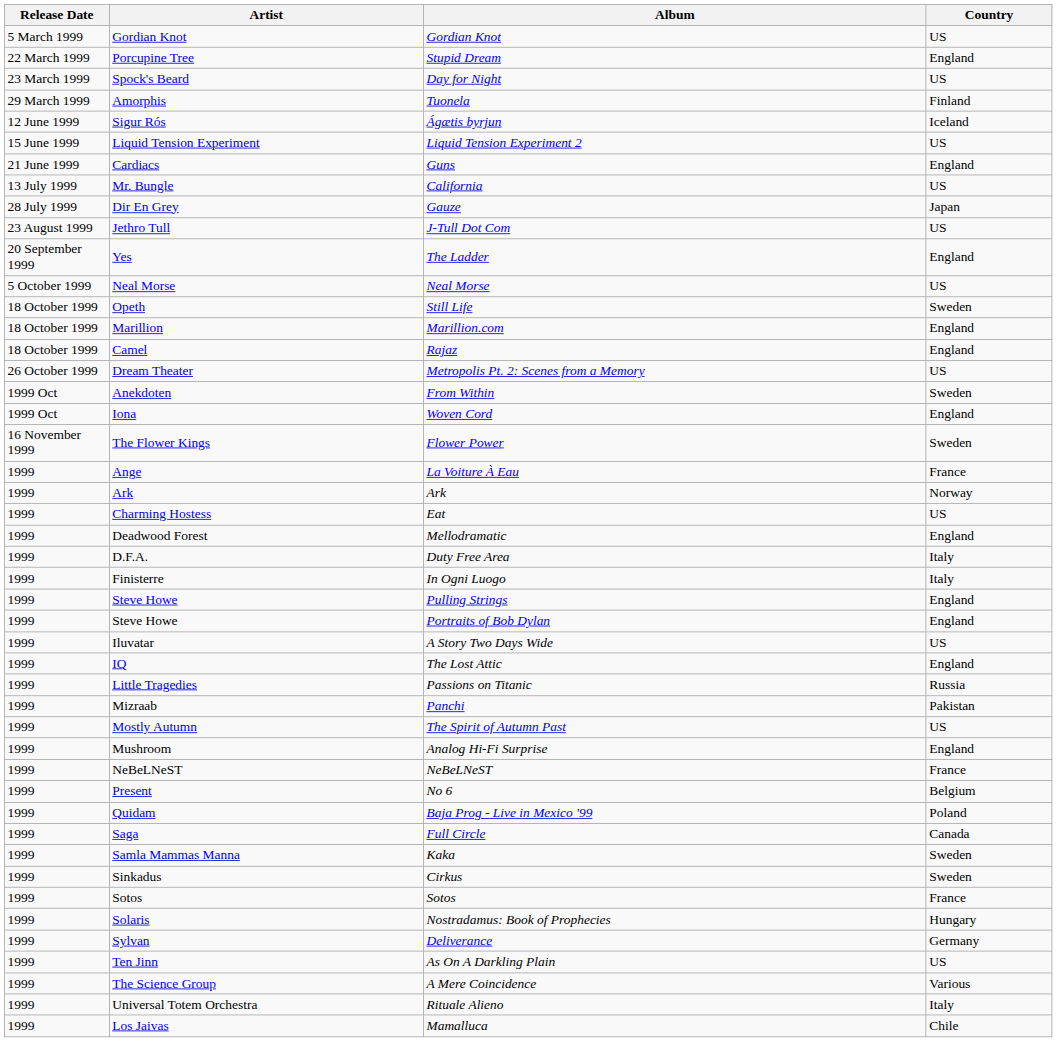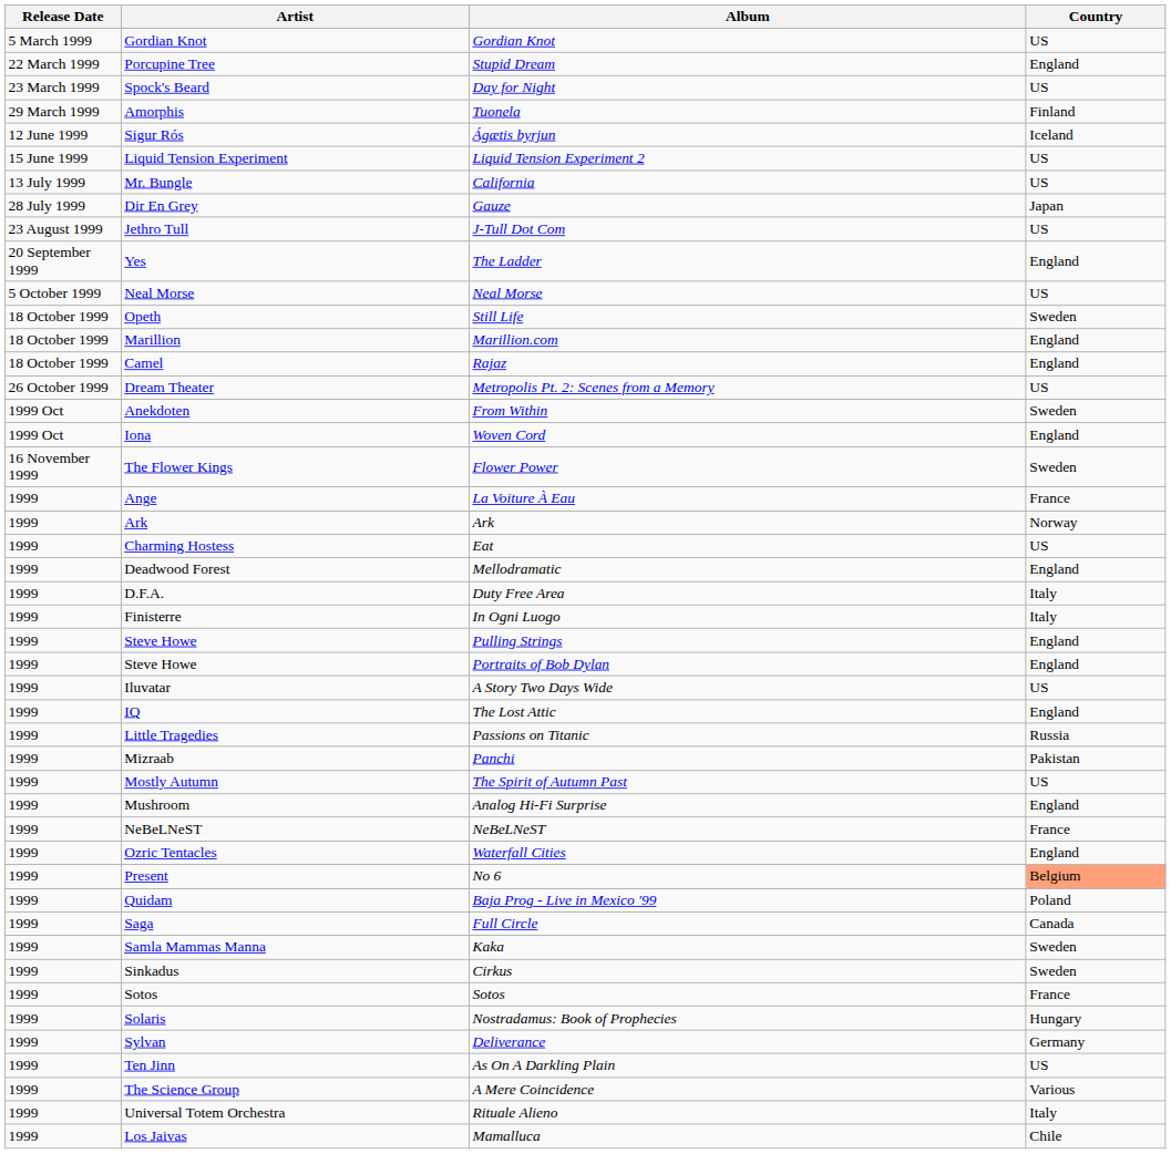 <table class="wikitable">
 <tr>
 <th align=center width="10%">Release Date</th>
 <th align=center width="30%">Artist</th>
 <th align=center width="48%">Album</th>
 <th align=center width="12%">Country</th>
 </tr>
 <tr>
 <td>5 March 1999</td>
 <td><a href='#'>Gordian Knot</a></td>
 <td><em><a href='#'>Gordian Knot</a></em></td>
 <td>US</td>
 </tr>
 <tr>
 <td>22 March 1999</td>
 <td><a href='#'>Porcupine Tree</a></td>
 <td><em><a href='#'>Stupid Dream</a></em></td>
 <td>England</td>
 </tr>
 <tr>
 <td>23 March 1999</td>
 <td><a href='#'>Spock's Beard</a></td>
 <td><em><a href='#'>Day for Night</a></em></td>
 <td>US</td>
 </tr>
 <tr>
 <td>29 March 1999</td>
 <td><a href='#'>Amorphis</a></td>
 <td><em><a href='#'>Tuonela</a></em></td>
 <td>Finland</td>
 </tr>
 <tr>
 <td>12 June 1999</td>
 <td><a href='#'>Sigur Rós</a></td>
 <td><em><a href='#'>Ágætis byrjun</a></em></td>
 <td>Iceland</td>
 </tr>
 <tr>
 <td>15 June 1999</td>
 <td><a href='#'>Liquid Tension Experiment</a></td>
 <td><em><a href='#'>Liquid Tension Experiment 2</a></em></td>
 <td>US</td>
-</tr>
-<tr>
-<td>21 June 1999</td>
-<td><a href='#'>Cardiacs</a></td>
-<td><em><a href='#'>Guns</a></em></td>
-<td>England</td>
 </tr>
 <tr>
 <td>13 July 1999</td>
 <td><a href='#'>Mr. Bungle</a></td>
 <td><em><a href='#'>California</a></em></td>
 <td>US</td>
 </tr>
 <tr>
 <td>28 July 1999</td>
 <td><a href='#'>Dir En Grey</a></td>
 <td><em><a href='#'>Gauze</a></em></td>
 <td>Japan</td>
 </tr>
 <tr>
 <td>23 August 1999</td>
 <td><a href='#'>Jethro Tull</a></td>
 <td><em><a href='#'>J-Tull Dot Com</a></em></td>
 <td>US</td>
 </tr>
 <tr>
 <td>20 September 1999</td>
 <td><a href='#'>Yes</a></td>
 <td><em><a href='#'>The Ladder</a></em></td>
 <td>England</td>
 </tr>
 <tr>
 <td>5 October 1999</td>
 <td><a href='#'>Neal Morse</a></td>
 <td><em><a href='#'>Neal Morse</a></em></td>
 <td>US</td>
 </tr>
 <tr>
 <td>18 October 1999</td>
 <td><a href='#'>Opeth</a></td>
 <td><em><a href='#'>Still Life</a></em></td>
 <td>Sweden</td>
 </tr>
 <tr>
 <td>18 October 1999</td>
 <td><a href='#'>Marillion</a></td>
 <td><em><a href='#'>Marillion.com</a></em></td>
 <td>England</td>
 </tr>
 <tr>
 <td>18 October 1999</td>
 <td><a href='#'>Camel</a></td>
 <td><em><a href='#'>Rajaz</a></em></td>
 <td>England</td>
 </tr>
 <tr>
 <td>26 October 1999</td>
 <td><a href='#'>Dream Theater</a></td>
 <td><em><a href='#'>Metropolis Pt. 2: Scenes from a Memory</a></em></td>
 <td>US</td>
 </tr>
 <tr>
 <td>1999 Oct</td>
 <td><a href='#'>Anekdoten</a></td>
 <td><em><a href='#'>From Within</a></em></td>
 <td>Sweden</td>
 </tr>
 <tr>
 <td>1999 Oct</td>
 <td><a href='#'>Iona</a></td>
 <td><em><a href='#'>Woven Cord</a></em></td>
 <td>England</td>
 </tr>
 <tr>
 <td>16 November 1999</td>
 <td><a href='#'>The Flower Kings</a></td>
 <td><em><a href='#'>Flower Power</a></em></td>
 <td>Sweden</td>
 </tr>
 <tr>
 <td>1999</td>
 <td><a href='#'>Ange</a></td>
 <td><em><a href='#'>La Voiture À Eau</a></em></td>
 <td>France</td>
 </tr>
 <tr>
 <td>1999</td>
 <td><a href='#'>Ark</a></td>
 <td><em>Ark</em></td>
 <td>Norway</td>
 </tr>
 <tr>
 <td>1999</td>
 <td><a href='#'>Charming Hostess</a></td>
 <td><em>Eat</em></td>
 <td>US</td>
 </tr>
 <tr>
 <td>1999</td>
 <td>Deadwood Forest</td>
 <td><em>Mellodramatic</em></td>
 <td>England</td>
 </tr>
 <tr>
 <td>1999</td>
 <td>D.F.A.</td>
 <td><em>Duty Free Area</em></td>
 <td>Italy</td>
 </tr>
 <tr>
 <td>1999</td>
 <td>Finisterre</td>
 <td><em>In Ogni Luogo</em></td>
 <td>Italy</td>
 </tr>
 <tr>
 <td>1999</td>
 <td><a href='#'>Steve Howe</a></td>
 <td><em><a href='#'>Pulling Strings</a></em></td>
 <td>England</td>
 </tr>
 <tr>
 <td>1999</td>
 <td>Steve Howe</td>
 <td><em><a href='#'>Portraits of Bob Dylan</a></em></td>
 <td>England</td>
 </tr>
 <tr>
 <td>1999</td>
 <td>Iluvatar</td>
 <td><em>A Story Two Days Wide</em></td>
 <td>US</td>
 </tr>
 <tr>
 <td>1999</td>
 <td><a href='#'>IQ</a></td>
 <td><em>The Lost Attic</em></td>
 <td>England</td>
 </tr>
 <tr>
 <td>1999</td>
 <td><a href='#'>Little Tragedies</a></td>
 <td><em>Passions on Titanic</em></td>
 <td>Russia</td>
 </tr>
 <tr>
 <td>1999</td>
 <td>Mizraab</td>
 <td><em><a href='#'>Panchi</a></em></td>
 <td>Pakistan</td>
 </tr>
 <tr>
 <td>1999</td>
 <td><a href='#'>Mostly Autumn</a></td>
 <td><em><a href='#'>The Spirit of Autumn Past</a></em></td>
 <td>US</td>
 </tr>
 <tr>
 <td>1999</td>
 <td>Mushroom</td>
 <td><em>Analog Hi-Fi Surprise</em></td>
 <td>England</td>
 </tr>
 <tr>
 <td>1999</td>
 <td>NeBeLNeST</td>
 <td><em>NeBeLNeST</em></td>
 <td>France</td>
 </tr>
 <tr>
 <td>1999</td>
+<td><a href='#'>Ozric Tentacles</a></td>
+<td><em><a href='#'>Waterfall Cities</a></em></td>
+<td>England</td>
+</tr>
+<tr>
+<td>1999</td>
 <td><a href='#'>Present</a></td>
 <td><em>No 6</em></td>
-<td>Belgium</td>
+<td style="background: lightsalmon;">Belgium</td>
 </tr>
 <tr>
 <td>1999</td>
 <td><a href='#'>Quidam</a></td>
 <td><em><a href='#'>Baja Prog - Live in Mexico '99</a></em></td>
 <td>Poland</td>
 </tr>
 <tr>
 <td>1999</td>
 <td><a href='#'>Saga</a></td>
 <td><em><a href='#'>Full Circle</a></em></td>
 <td>Canada</td>
 </tr>
 <tr>
 <td>1999</td>
 <td><a href='#'>Samla Mammas Manna</a></td>
 <td><em>Kaka</em></td>
 <td>Sweden</td>
 </tr>
 <tr>
 <td>1999</td>
 <td>Sinkadus</td>
 <td><em>Cirkus</em></td>
 <td>Sweden</td>
 </tr>
 <tr>
 <td>1999</td>
 <td>Sotos</td>
 <td><em>Sotos</em></td>
 <td>France</td>
 </tr>
 <tr>
 <td>1999</td>
 <td><a href='#'>Solaris</a></td>
 <td><em>Nostradamus: Book of Prophecies</em></td>
 <td>Hungary</td>
 </tr>
 <tr>
 <td>1999</td>
 <td><a href='#'>Sylvan</a></td>
 <td><em><a href='#'>Deliverance</a></em></td>
 <td>Germany</td>
 </tr>
 <tr>
 <td>1999</td>
 <td><a href='#'>Ten Jinn</a></td>
 <td><em>As On A Darkling Plain</em></td>
 <td>US</td>
 </tr>
 <tr>
 <td>1999</td>
 <td><a href='#'>The Science Group</a></td>
 <td><em>A Mere Coincidence</em></td>
 <td>Various</td>
 </tr>
 <tr>
 <td>1999</td>
 <td>Universal Totem Orchestra</td>
 <td><em>Rituale Alieno</em></td>
 <td>Italy</td>
 </tr>
 <tr>
 <td>1999</td>
 <td><a href='#'>Los Jaivas</a></td>
 <td><em>Mamalluca</em></td>
 <td>Chile</td>
 </tr>
 </table>
